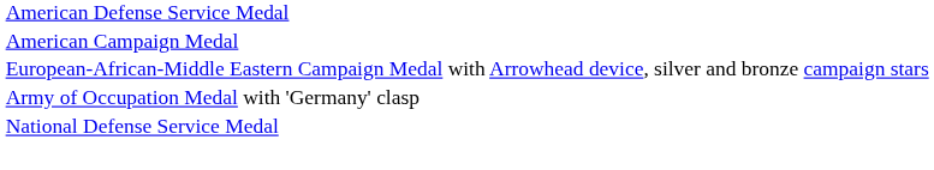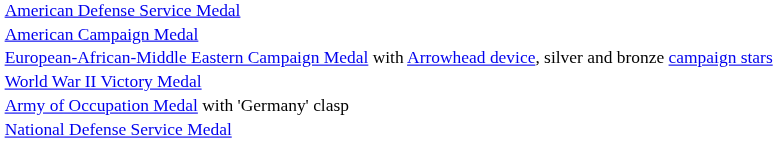 <table>
 <tr>
 <td></td>
 <td><a href='#'>American Defense Service Medal</a></td>
 </tr>
 <tr>
 <td></td>
 <td><a href='#'>American Campaign Medal</a></td>
 </tr>
 <tr>
 <td></td>
 <td><a href='#'>European-African-Middle Eastern Campaign Medal</a> with <a href='#'>Arrowhead device</a>, silver and bronze <a href='#'>campaign stars</a></td>
 </tr>
 <tr>
 <td></td>
+<td><a href='#'>World War II Victory Medal</a></td>
+</tr>
+<tr>
+<td></td>
 <td><a href='#'>Army of Occupation Medal</a> with 'Germany' clasp</td>
 </tr>
 <tr>
 <td></td>
 <td><a href='#'>National Defense Service Medal</a></td>
 </tr>
 </table>
